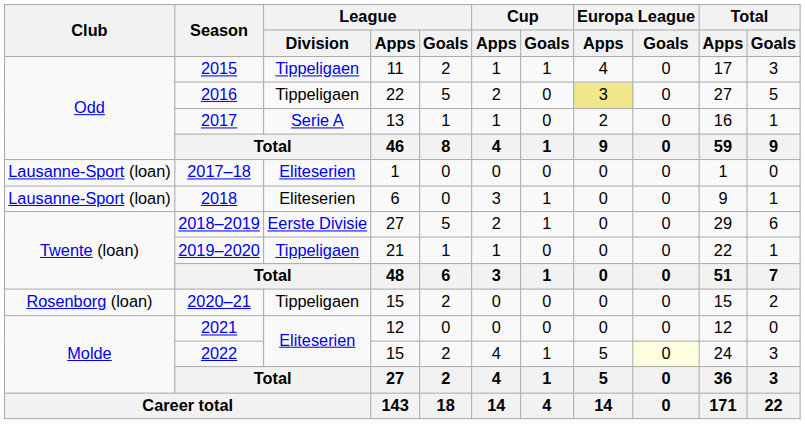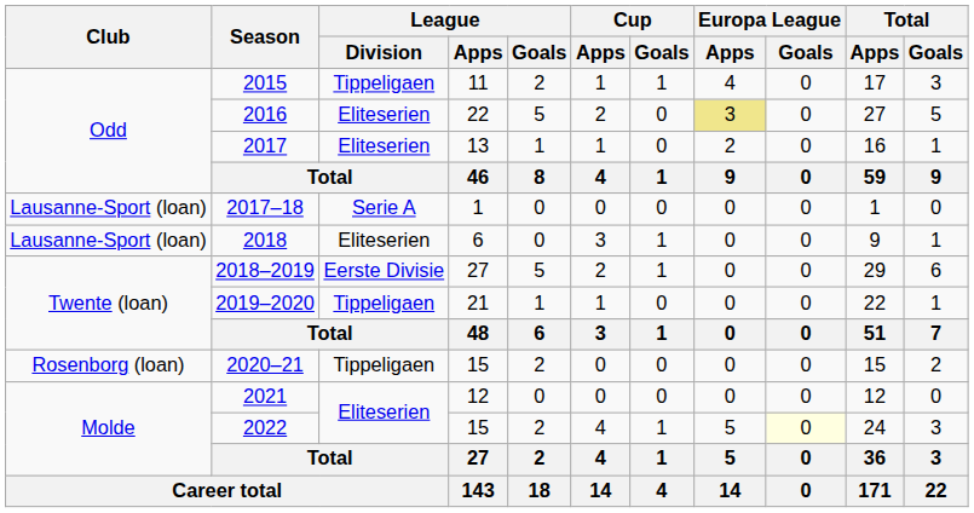 <table class="wikitable" style="text-align: center">
 <tr>
 <th rowspan="2">Club</th>
 <th rowspan="2">Season</th>
 <th colspan="3">League</th>
 <th colspan="2">Cup</th>
 <th colspan="2">Europa League</th>
 <th colspan="2">Total</th>
 </tr>
 <tr>
 <th>Division</th>
 <th>Apps</th>
 <th>Goals</th>
 <th>Apps</th>
 <th>Goals</th>
 <th>Apps</th>
 <th>Goals</th>
 <th>Apps</th>
 <th>Goals</th>
 </tr>
 <tr>
 <td rowspan="4"><a href='#'>Odd</a></td>
 <td><a href='#'>2015</a></td>
 <td><a href='#'>Tippeligaen</a></td>
 <td>11</td>
 <td>2</td>
 <td>1</td>
 <td>1</td>
 <td>4</td>
 <td>0</td>
 <td>17</td>
 <td>3</td>
 </tr>
 <tr>
 <td><a href='#'>2016</a></td>
-<td>Tippeligaen</td>
+<td rowspan="1"><a href='#'>Eliteserien</a></td>
 <td>22</td>
 <td>5</td>
 <td>2</td>
 <td>0</td>
 <td style="background: khaki;">3</td>
 <td>0</td>
 <td>27</td>
 <td>5</td>
 </tr>
 <tr>
 <td><a href='#'>2017</a></td>
-<td rowspan="1"><a href='#'>Serie A</a></td>
+<td rowspan="1"><a href='#'>Eliteserien</a></td>
 <td>13</td>
 <td>1</td>
 <td>1</td>
 <td>0</td>
 <td>2</td>
 <td>0</td>
 <td>16</td>
 <td>1</td>
 </tr>
 <tr>
 <th colspan="2">Total</th>
 <th>46</th>
 <th>8</th>
 <th>4</th>
 <th>1</th>
 <th>9</th>
 <th>0</th>
 <th>59</th>
 <th>9</th>
 </tr>
 <tr>
 <td><a href='#'>Lausanne-Sport</a> (loan)</td>
 <td><a href='#'>2017–18</a></td>
-<td rowspan="1"><a href='#'>Eliteserien</a></td>
+<td rowspan="1"><a href='#'>Serie A</a></td>
 <td>1</td>
 <td>0</td>
 <td>0</td>
 <td>0</td>
 <td>0</td>
 <td>0</td>
 <td>1</td>
 <td>0</td>
 </tr>
 <tr>
 <td><a href='#'>Lausanne-Sport</a> (loan)</td>
 <td><a href='#'>2018</a></td>
 <td rowspan="1">Eliteserien</td>
 <td>6</td>
 <td>0</td>
 <td>3</td>
 <td>1</td>
 <td>0</td>
 <td>0</td>
 <td>9</td>
 <td>1</td>
 </tr>
 <tr>
 <td rowspan="3"><a href='#'>Twente</a> (loan)</td>
 <td><a href='#'>2018–2019</a></td>
 <td rowspan="1"><a href='#'>Eerste Divisie</a></td>
 <td>27</td>
 <td>5</td>
 <td>2</td>
 <td>1</td>
 <td>0</td>
 <td>0</td>
 <td>29</td>
 <td>6</td>
 </tr>
 <tr>
 <td><a href='#'>2019–2020</a></td>
 <td><a href='#'>Tippeligaen</a></td>
 <td>21</td>
 <td>1</td>
 <td>1</td>
 <td>0</td>
 <td>0</td>
 <td>0</td>
 <td>22</td>
 <td>1</td>
 </tr>
 <tr>
 <th colspan="2">Total</th>
 <th>48</th>
 <th>6</th>
 <th>3</th>
 <th>1</th>
 <th>0</th>
 <th>0</th>
 <th>51</th>
 <th>7</th>
 </tr>
 <tr>
 <td><a href='#'>Rosenborg</a> (loan)</td>
 <td><a href='#'>2020–21</a></td>
 <td>Tippeligaen</td>
 <td>15</td>
 <td>2</td>
 <td>0</td>
 <td>0</td>
 <td>0</td>
 <td>0</td>
 <td>15</td>
 <td>2</td>
 </tr>
 <tr>
 <td rowspan="3"><a href='#'>Molde</a></td>
 <td><a href='#'>2021</a></td>
 <td rowspan="2"><a href='#'>Eliteserien</a></td>
 <td>12</td>
 <td>0</td>
 <td>0</td>
 <td>0</td>
 <td>0</td>
 <td>0</td>
 <td>12</td>
 <td>0</td>
 </tr>
 <tr>
 <td><a href='#'>2022</a></td>
 <td>15</td>
 <td>2</td>
 <td>4</td>
 <td>1</td>
 <td>5</td>
 <td style="background: lightyellow;">0</td>
 <td>24</td>
 <td>3</td>
 </tr>
 <tr>
 <th colspan="2">Total</th>
 <th>27</th>
 <th>2</th>
 <th>4</th>
 <th>1</th>
 <th>5</th>
 <th>0</th>
 <th>36</th>
 <th>3</th>
 </tr>
 <tr>
 <th colspan="3">Career total</th>
 <th>143</th>
 <th>18</th>
 <th>14</th>
 <th>4</th>
 <th>14</th>
 <th>0</th>
 <th>171</th>
 <th>22</th>
 </tr>
 </table>
